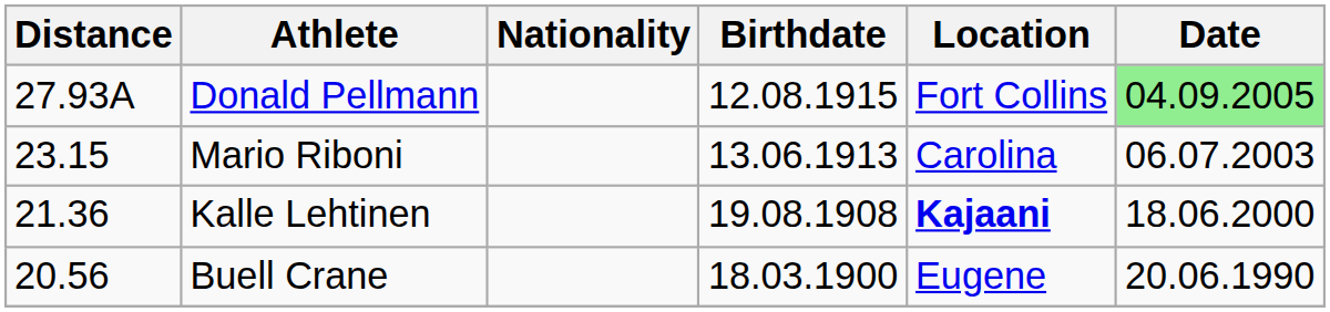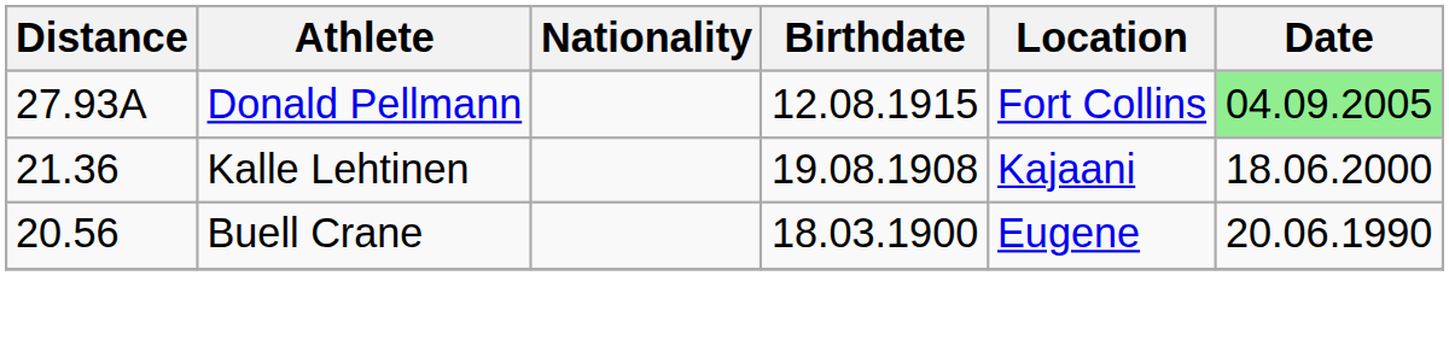 <table class="wikitable">
 <tr>
 <th>Distance</th>
 <th>Athlete</th>
 <th>Nationality</th>
 <th>Birthdate</th>
 <th>Location</th>
 <th>Date</th>
 </tr>
 <tr>
 <td>27.93A</td>
 <td><a href='#'>Donald Pellmann</a></td>
 <td></td>
 <td>12.08.1915</td>
 <td><a href='#'>Fort Collins</a></td>
 <td style="background: lightgreen;">04.09.2005</td>
 </tr>
 <tr>
-<td>23.15</td>
-<td>Mario Riboni</td>
-<td></td>
-<td>13.06.1913</td>
-<td><a href='#'>Carolina</a></td>
-<td>06.07.2003</td>
-</tr>
-<tr>
 <td>21.36</td>
 <td>Kalle Lehtinen</td>
 <td></td>
 <td>19.08.1908</td>
-<td><strong><a href='#'>Kajaani</a></strong></td>
+<td><a href='#'>Kajaani</a></td>
 <td>18.06.2000</td>
 </tr>
 <tr>
 <td>20.56</td>
 <td>Buell Crane</td>
 <td></td>
 <td>18.03.1900</td>
 <td><a href='#'>Eugene</a></td>
 <td>20.06.1990</td>
 </tr>
 <tr>
 </tr>
 </table>
